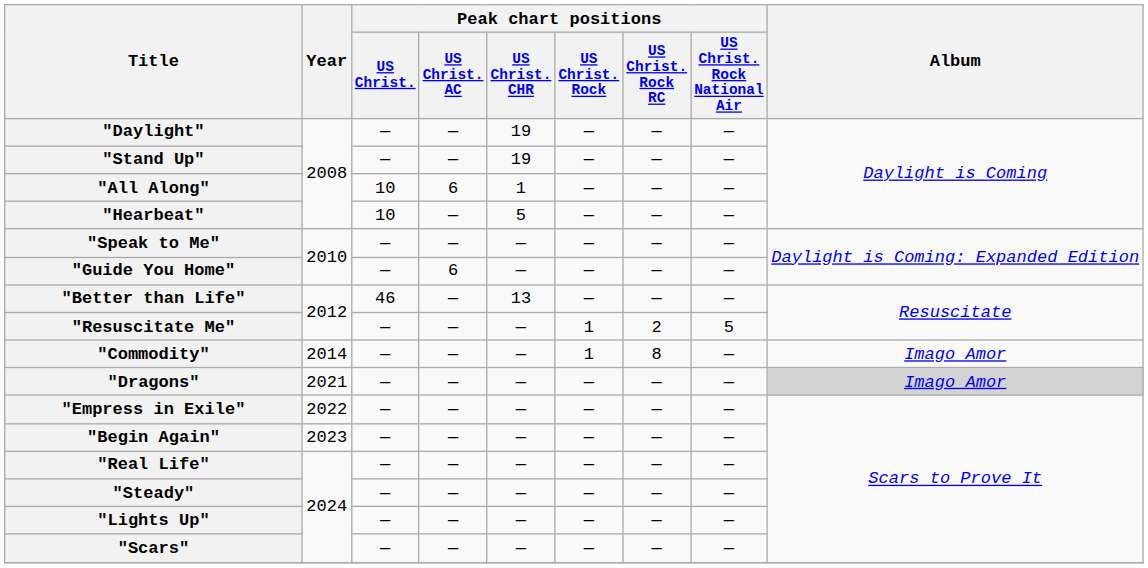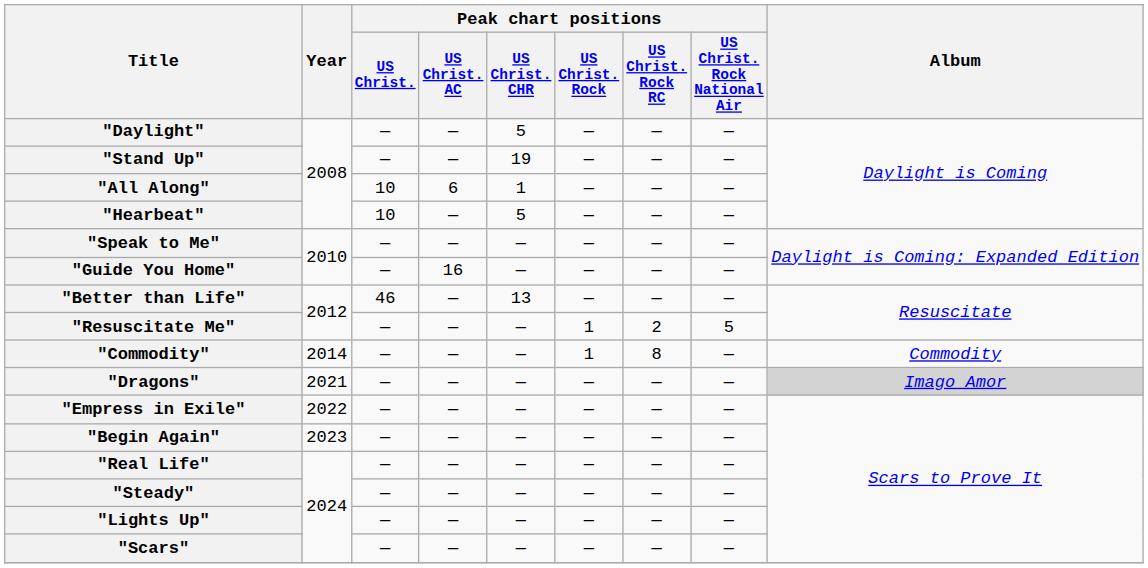 <table class="wikitable plainrowheaders" style="text-align:center;">
 <tr>
 <th rowspan="2" scope="col" style="width:17em;">Title</th>
 <th rowspan="2">Year</th>
 <th colspan="6" scope="col">Peak chart positions</th>
 <th rowspan="2">Album</th>
 </tr>
 <tr>
 <th scope="col" style="width:2.5em;font-size:85%;"><a href='#'>US<br>Christ.</a><br></th>
 <th scope="col" style="width:2.5em;font-size:85%;"><a href='#'>US<br>Christ.<br>AC</a><br></th>
 <th scope="col" style="width:2.5em;font-size:85%;"><a href='#'>US<br>Christ.<br>CHR</a><br></th>
 <th scope="col" style="width:2.5em;font-size:85%;"><a href='#'>US<br>Christ.<br>Rock</a><br></th>
 <th scope="col" style="width:2.5em;font-size:85%;"><a href='#'>US<br>Christ.<br>Rock<br>RC</a><br></th>
 <th scope="col" style="width:2.5em;font-size:85%;"><a href='#'>US<br>Christ.<br>Rock<br>National<br>Air</a><br></th>
 </tr>
 <tr>
 <th scope="row">"Daylight"</th>
 <td rowspan="4">2008</td>
 <td>—</td>
 <td>—</td>
-<td>19</td>
+<td>5</td>
 <td>—</td>
 <td>—</td>
 <td>—</td>
 <td rowspan="4"><em><a href='#'>Daylight is Coming</a></em></td>
 </tr>
 <tr>
 <th scope="row">"Stand Up"</th>
 <td>—</td>
 <td>—</td>
 <td>19</td>
 <td>—</td>
 <td>—</td>
 <td>—</td>
 </tr>
 <tr>
 <th scope="row">"All Along"</th>
 <td>10</td>
 <td>6</td>
 <td>1</td>
 <td>—</td>
 <td>—</td>
 <td>—</td>
 </tr>
 <tr>
 <th scope="row">"Hearbeat"</th>
 <td>10</td>
 <td>—</td>
 <td>5</td>
 <td>—</td>
 <td>—</td>
 <td>—</td>
 </tr>
 <tr>
 <th scope="row">"Speak to Me"</th>
 <td rowspan="2">2010</td>
 <td>—</td>
 <td>—</td>
 <td>—</td>
 <td>—</td>
 <td>—</td>
 <td>—</td>
 <td rowspan="2"><em><a href='#'>Daylight is Coming: Expanded Edition</a></em></td>
 </tr>
 <tr>
 <th scope="row">"Guide You Home"</th>
 <td>—</td>
-<td>6</td>
+<td>16</td>
 <td>—</td>
 <td>—</td>
 <td>—</td>
 <td>—</td>
 </tr>
 <tr>
 <th scope="row">"Better than Life"</th>
 <td rowspan="2">2012</td>
 <td>46</td>
 <td>—</td>
 <td>13</td>
 <td>—</td>
 <td>—</td>
 <td>—</td>
 <td rowspan="2"><em><a href='#'>Resuscitate</a></em></td>
 </tr>
 <tr>
 <th scope="row">"Resuscitate Me"</th>
 <td>—</td>
 <td>—</td>
 <td>—</td>
 <td>1</td>
 <td>2</td>
 <td>5</td>
 </tr>
 <tr>
 <th scope="row">"Commodity"</th>
 <td>2014</td>
 <td>—</td>
 <td>—</td>
 <td>—</td>
 <td>1</td>
 <td>8</td>
 <td>—</td>
-<td><em><a href='#'>Imago Amor</a></em></td>
+<td><em><a href='#'>Commodity</a></em></td>
 </tr>
 <tr>
 <th scope="row">"Dragons"</th>
 <td>2021</td>
 <td>—</td>
 <td>—</td>
 <td>—</td>
 <td>—</td>
 <td>—</td>
 <td>—</td>
 <td style="background: lightgrey;"><em><a href='#'>Imago Amor</a></em></td>
 </tr>
 <tr>
 <th scope="row">"Empress in Exile"</th>
 <td>2022</td>
 <td>—</td>
 <td>—</td>
 <td>—</td>
 <td>—</td>
 <td>—</td>
 <td>—</td>
 <td rowspan="6"><em><a href='#'>Scars to Prove It</a></em></td>
 </tr>
 <tr>
 <th scope="row">"Begin Again"</th>
 <td>2023</td>
 <td>—</td>
 <td>—</td>
 <td>—</td>
 <td>—</td>
 <td>—</td>
 <td>—</td>
 </tr>
 <tr>
 <th scope="row">"Real Life"</th>
 <td rowspan="4">2024</td>
 <td>—</td>
 <td>—</td>
 <td>—</td>
 <td>—</td>
 <td>—</td>
 <td>—</td>
 </tr>
 <tr>
 <th scope="row">"Steady"</th>
 <td>—</td>
 <td>—</td>
 <td>—</td>
 <td>—</td>
 <td>—</td>
 <td>—</td>
 </tr>
 <tr>
 <th scope="row">"Lights Up"</th>
 <td>—</td>
 <td>—</td>
 <td>—</td>
 <td>—</td>
 <td>—</td>
 <td>—</td>
 </tr>
 <tr>
 <th scope="row">"Scars"</th>
 <td>—</td>
 <td>—</td>
 <td>—</td>
 <td>—</td>
 <td>—</td>
 <td>—</td>
 </tr>
 <tr style="font-size:90%" | colspan="15" "—" denotes a recording that did not chart or was released in territory.>
 </tr>
 </table>
